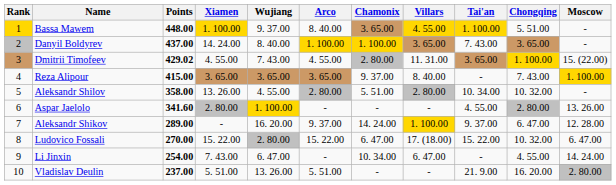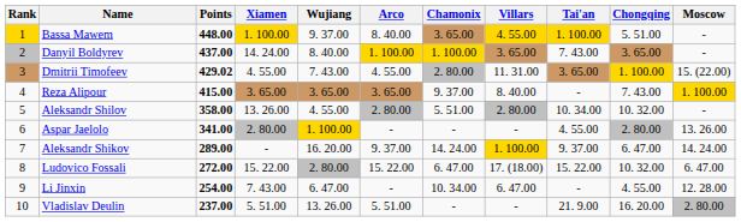 <table class="wikitable sortable">
 <tr>
 <th>Rank</th>
 <th width = "200">Name</th>
 <th data-sort-type="number">Points</th>
 <th width = "75" data-sort-type="number"><a href='#'>Xiamen</a></th>
 <th width = "75" data-sort-type="number">Wujiang</th>
 <th width = "75" data-sort-type="number"><a href='#'>Arco</a></th>
 <th width = "75" data-sort-type="number"><a href='#'>Chamonix</a></th>
 <th width = "75" data-sort-type="number"><a href='#'>Villars</a></th>
 <th width = "75" data-sort-type="number"><a href='#'>Tai'an</a></th>
 <th width = "75" data-sort-type="number"><a href='#'>Chongqing</a></th>
 <th width = "75" data-sort-type="number">Moscow</th>
 </tr>
 <tr>
 <td align="center" style="background: gold">1</td>
 <td> <a href='#'>Bassa Mawem</a></td>
 <td align="center"><strong>448.00</strong></td>
 <td align="center" style="background: gold">1. 100.00</td>
 <td align="center">9. 37.00</td>
 <td align="center">8. 40.00</td>
 <td align="center" style="background: #cc9966">3. 65.00</td>
 <td align="center" style="background: gold;">4. 55.00</td>
 <td align="center" style="background: gold">1. 100.00</td>
 <td align="center">5. 51.00</td>
 <td align="center">-</td>
 </tr>
 <tr>
 <td align="center" style="background: silver">2</td>
 <td> <a href='#'>Danyil Boldyrev</a></td>
 <td align="center"><strong>437.00</strong></td>
 <td align="center">14. 24.00</td>
 <td align="center">8. 40.00</td>
 <td align="center" style="background: gold">1. 100.00</td>
 <td align="center" style="background: gold">1. 100.00</td>
 <td align="center" style="background: #cc9966">3. 65.00</td>
 <td align="center">7. 43.00</td>
 <td align="center" style="background: #cc9966">3. 65.00</td>
 <td align="center">-</td>
 </tr>
 <tr>
 <td align="center" style="background: #cc9966">3</td>
 <td> <a href='#'>Dmitrii Timofeev</a></td>
 <td align="center"><strong>429.02</strong></td>
 <td align="center">4. 55.00</td>
 <td align="center">7. 43.00</td>
 <td align="center">4. 55.00</td>
 <td align="center" style="background: silver">2. 80.00</td>
 <td align="center">11. 31.00</td>
 <td align="center" style="background: #cc9966">3. 65.00</td>
 <td align="center" style="background: gold">1. 100.00</td>
 <td align="center">15. (22.00)</td>
 </tr>
 <tr>
 <td align="center">4</td>
 <td> <a href='#'>Reza Alipour</a></td>
 <td align="center"><strong>415.00</strong></td>
 <td align="center" style="background: #cc9966">3. 65.00</td>
 <td align="center" style="background: #cc9966">3. 65.00</td>
 <td align="center" style="background: #cc9966">3. 65.00</td>
 <td align="center">9. 37.00</td>
 <td align="center">8. 40.00</td>
 <td align="center">-</td>
 <td align="center">7. 43.00</td>
 <td align="center" style="background: gold">1. 100.00</td>
 </tr>
 <tr>
 <td align="center">5</td>
 <td> <a href='#'>Aleksandr Shilov</a></td>
 <td align="center"><strong>358.00</strong></td>
 <td align="center">13. 26.00</td>
 <td align="center">4. 55.00</td>
 <td align="center" style="background: silver">2. 80.00</td>
 <td align="center">5. 51.00</td>
 <td align="center" style="background: silver">2. 80.00</td>
 <td align="center">10. 34.00</td>
 <td align="center">10. 32.00</td>
 <td align="center">-</td>
 </tr>
 <tr>
 <td align="center">6</td>
 <td> <a href='#'>Aspar Jaelolo</a></td>
-<td align="center"><strong>341.60</strong></td>
+<td align="center"><strong>341.00</strong></td>
 <td align="center" style="background: silver">2. 80.00</td>
 <td align="center" style="background: gold">1. 100.00</td>
 <td align="center">-</td>
 <td align="center">-</td>
 <td align="center">-</td>
 <td align="center">4. 55.00</td>
 <td align="center" style="background: silver">2. 80.00</td>
 <td align="center">13. 26.00</td>
 </tr>
 <tr>
 <td align="center">7</td>
 <td> <a href='#'>Aleksandr Shikov</a></td>
 <td align="center"><strong>289.00</strong></td>
 <td align="center">-</td>
 <td align="center">16. 20.00</td>
 <td align="center">9. 37.00</td>
 <td align="center">14. 24.00</td>
 <td align="center" style="background: gold">1. 100.00</td>
 <td align="center">9. 37.00</td>
 <td align="center">6. 47.00</td>
-<td align="center">12. 28.00</td>
+<td align="center">14. 24.00</td>
 </tr>
 <tr>
 <td align="center">8</td>
 <td> <a href='#'>Ludovico Fossali</a></td>
-<td align="center"><strong>270.00</strong></td>
+<td align="center"><strong>272.00</strong></td>
 <td align="center">15. 22.00</td>
 <td align="center" style="background: silver">2. 80.00</td>
 <td align="center">15. 22.00</td>
 <td align="center">6. 47.00</td>
 <td align="center">17. (18.00)</td>
 <td align="center">15. 22.00</td>
 <td align="center">10. 32.00</td>
 <td align="center">6. 47.00</td>
 </tr>
 <tr>
 <td align="center">9</td>
 <td> <a href='#'>Li Jinxin</a></td>
 <td align="center"><strong>254.00</strong></td>
 <td align="center">7. 43.00</td>
 <td align="center">6. 47.00</td>
 <td align="center">-</td>
 <td align="center">10. 34.00</td>
 <td align="center">6. 47.00</td>
 <td align="center">-</td>
 <td align="center">4. 55.00</td>
-<td align="center">14. 24.00</td>
+<td align="center">12. 28.00</td>
 </tr>
 <tr>
 <td align="center">10</td>
 <td> <a href='#'>Vladislav Deulin</a></td>
 <td align="center"><strong>237.00</strong></td>
 <td align="center">5. 51.00</td>
 <td align="center">13. 26.00</td>
 <td align="center">5. 51.00</td>
 <td align="center">-</td>
 <td align="center">-</td>
 <td align="center">21. 9.00</td>
 <td align="center">16. 20.00</td>
 <td align="center" style="background: silver">2. 80.00</td>
 </tr>
 </table>
